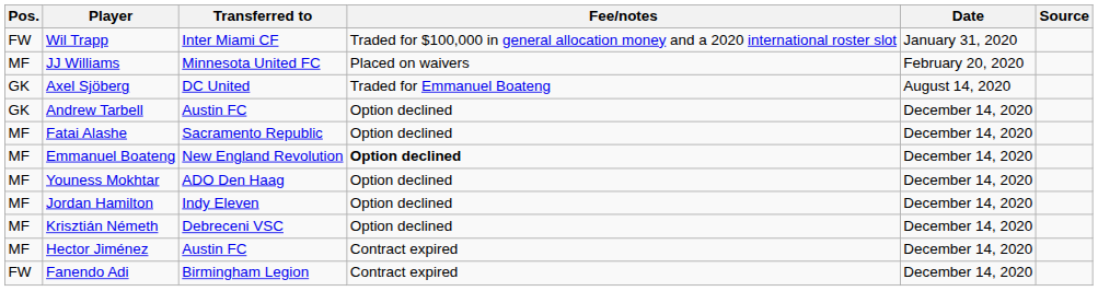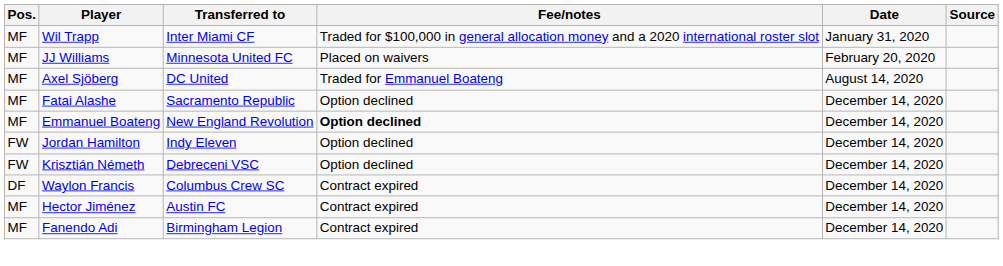 <table class="wikitable sortable" style="text-align: left">
 <tr>
 <th><strong>Pos.</strong></th>
 <th><strong>Player</strong></th>
 <th><strong>Transferred to</strong></th>
 <th><strong>Fee/notes</strong></th>
 <th><strong>Date</strong></th>
 <th><strong>Source</strong></th>
 </tr>
 <tr>
-<td>FW</td>
+<td>MF</td>
 <td> <a href='#'>Wil Trapp</a></td>
 <td> <a href='#'>Inter Miami CF</a></td>
 <td>Traded for $100,000 in <a href='#'>general allocation money</a> and a 2020 <a href='#'>international roster slot</a></td>
 <td>January 31, 2020</td>
 <td align=center></td>
 </tr>
 <tr>
 <td>MF</td>
 <td> <a href='#'>JJ Williams</a></td>
 <td> <a href='#'>Minnesota United FC</a></td>
 <td>Placed on waivers</td>
 <td>February 20, 2020</td>
 <td align=center></td>
 </tr>
 <tr>
-<td>GK</td>
+<td>MF</td>
 <td> <a href='#'>Axel Sjöberg</a></td>
 <td> <a href='#'>DC United</a></td>
 <td>Traded for <a href='#'>Emmanuel Boateng</a></td>
 <td>August 14, 2020</td>
-<td align=center></td>
-</tr>
-<tr>
-<td>GK</td>
-<td> <a href='#'>Andrew Tarbell</a></td>
-<td> <a href='#'>Austin FC</a></td>
-<td>Option declined</td>
-<td>December 14, 2020</td>
 <td align=center></td>
 </tr>
 <tr>
 <td>MF</td>
 <td> <a href='#'>Fatai Alashe</a></td>
 <td> <a href='#'>Sacramento Republic</a></td>
 <td>Option declined</td>
 <td>December 14, 2020</td>
 <td align=center></td>
 </tr>
 <tr>
 <td>MF</td>
 <td> <a href='#'>Emmanuel Boateng</a></td>
 <td> <a href='#'>New England Revolution</a></td>
 <td><strong>Option declined</strong></td>
 <td>December 14, 2020</td>
 <td align=center></td>
 </tr>
 <tr>
-<td>MF</td>
-<td> <a href='#'>Youness Mokhtar</a></td>
-<td> <a href='#'>ADO Den Haag</a></td>
-<td>Option declined</td>
-<td>December 14, 2020</td>
-<td align=center></td>
-</tr>
-<tr>
-<td>MF</td>
+<td>FW</td>
 <td> <a href='#'>Jordan Hamilton</a></td>
 <td> <a href='#'>Indy Eleven</a></td>
 <td>Option declined</td>
 <td>December 14, 2020</td>
 <td align=center></td>
 </tr>
 <tr>
-<td>MF</td>
+<td>FW</td>
 <td> <a href='#'>Krisztián Németh</a></td>
 <td> <a href='#'>Debreceni VSC</a></td>
 <td>Option declined</td>
+<td>December 14, 2020</td>
+<td align=center></td>
+</tr>
+<tr>
+<td>DF</td>
+<td> <a href='#'>Waylon Francis</a></td>
+<td> <a href='#'>Columbus Crew SC</a></td>
+<td>Contract expired</td>
 <td>December 14, 2020</td>
 <td align=center></td>
 </tr>
 <tr>
 <td>MF</td>
 <td> <a href='#'>Hector Jiménez</a></td>
 <td> <a href='#'>Austin FC</a></td>
 <td>Contract expired</td>
 <td>December 14, 2020</td>
 <td align=center></td>
 </tr>
 <tr>
-<td>FW</td>
+<td>MF</td>
 <td> <a href='#'>Fanendo Adi</a></td>
 <td> <a href='#'>Birmingham Legion</a></td>
 <td>Contract expired</td>
 <td>December 14, 2020</td>
 <td align=center></td>
 </tr>
 </table>
